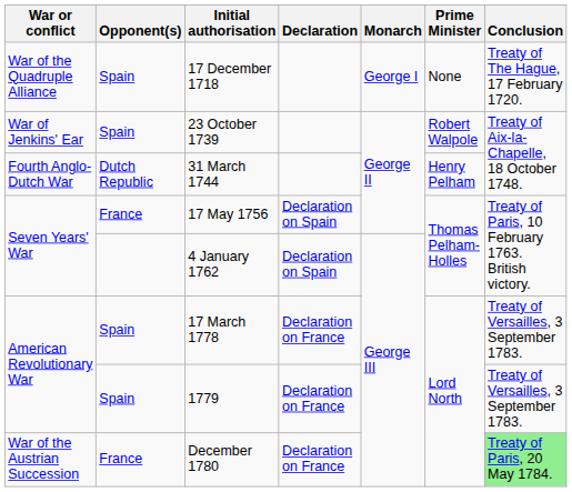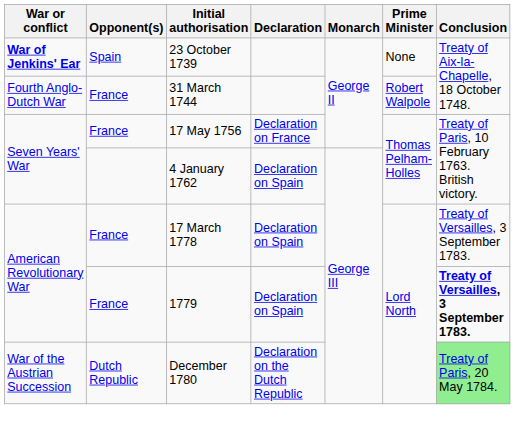 <table Class=wikitable>
 <tr valign=bottom>
 <th style="width:15%;">War or conflict</th>
 <th style="width:15%;">Opponent(s)</th>
 <th>Initial authorisation</th>
 <th>Declaration</th>
 <th style="width:10%;">Monarch</th>
 <th style="width:10%;">Prime Minister</th>
 <th>Conclusion</th>
 </tr>
 <tr>
-<td><a href='#'>War of the Quadruple Alliance</a></td>
-<td> <a href='#'>Spain</a></td>
-<td>17 December 1718</td>
-<td></td>
-<td><a href='#'>George I</a></td>
-<td>None</td>
-<td><a href='#'>Treaty of The Hague</a>, 17 February 1720.</td>
-</tr>
-<tr>
-<td><a href='#'>War of Jenkins' Ear</a></td>
+<td><strong><a href='#'>War of Jenkins' Ear</a></strong></td>
 <td> <a href='#'>Spain</a></td>
 <td>23 October 1739</td>
 <td></td>
 <td rowspan="3"><a href='#'>George II</a></td>
-<td><a href='#'>Robert Walpole</a></td>
+<td>None</td>
 <td rowspan="2"><a href='#'>Treaty of Aix-la-Chapelle</a>, 18 October 1748.</td>
 </tr>
 <tr>
 <td><a href='#'>Fourth Anglo-Dutch War</a></td>
-<td> <a href='#'>Dutch Republic</a></td>
+<td> <a href='#'>France</a></td>
 <td>31 March 1744</td>
 <td></td>
-<td><a href='#'>Henry Pelham</a></td>
+<td><a href='#'>Robert Walpole</a></td>
 </tr>
 <tr>
 <td rowspan="2"><a href='#'>Seven Years' War</a></td>
 <td> <a href='#'>France</a></td>
 <td>17 May 1756</td>
-<td><a href='#'>Declaration on Spain</a></td>
+<td><a href='#'>Declaration on France</a></td>
 <td rowspan="2"><a href='#'>Thomas Pelham-Holles</a></td>
 <td rowspan="2"><a href='#'>Treaty of Paris</a>, 10 February 1763. British victory.</td>
 </tr>
 <tr>
 <td></td>
 <td>4 January 1762</td>
 <td><a href='#'>Declaration on Spain</a></td>
 <td rowspan="4"><a href='#'>George III</a></td>
 </tr>
 <tr>
 <td rowspan="2"><a href='#'>American Revolutionary War</a></td>
-<td> <a href='#'>Spain</a></td>
+<td> <a href='#'>France</a></td>
 <td>17 March 1778</td>
-<td><a href='#'>Declaration on France</a></td>
+<td><a href='#'>Declaration on Spain</a></td>
 <td rowspan="3"><a href='#'>Lord North</a></td>
 <td><a href='#'>Treaty of Versailles</a>, 3 September 1783.</td>
 </tr>
 <tr>
-<td> <a href='#'>Spain</a></td>
+<td> <a href='#'>France</a></td>
 <td>1779</td>
-<td><a href='#'>Declaration on France</a></td>
-<td><a href='#'>Treaty of Versailles</a>, 3 September 1783.</td>
+<td><a href='#'>Declaration on Spain</a></td>
+<td><strong><a href='#'>Treaty of Versailles</a>, 3 September 1783.</strong></td>
 </tr>
 <tr>
 <td><a href='#'>War of the Austrian Succession</a></td>
-<td> <a href='#'>France</a></td>
+<td> <a href='#'>Dutch Republic</a></td>
 <td>December 1780</td>
-<td><a href='#'>Declaration on France</a></td>
+<td><a href='#'>Declaration on the Dutch Republic</a></td>
 <td style="background: lightgreen;"><a href='#'>Treaty of Paris</a>, 20 May 1784.</td>
 </tr>
 </table>
